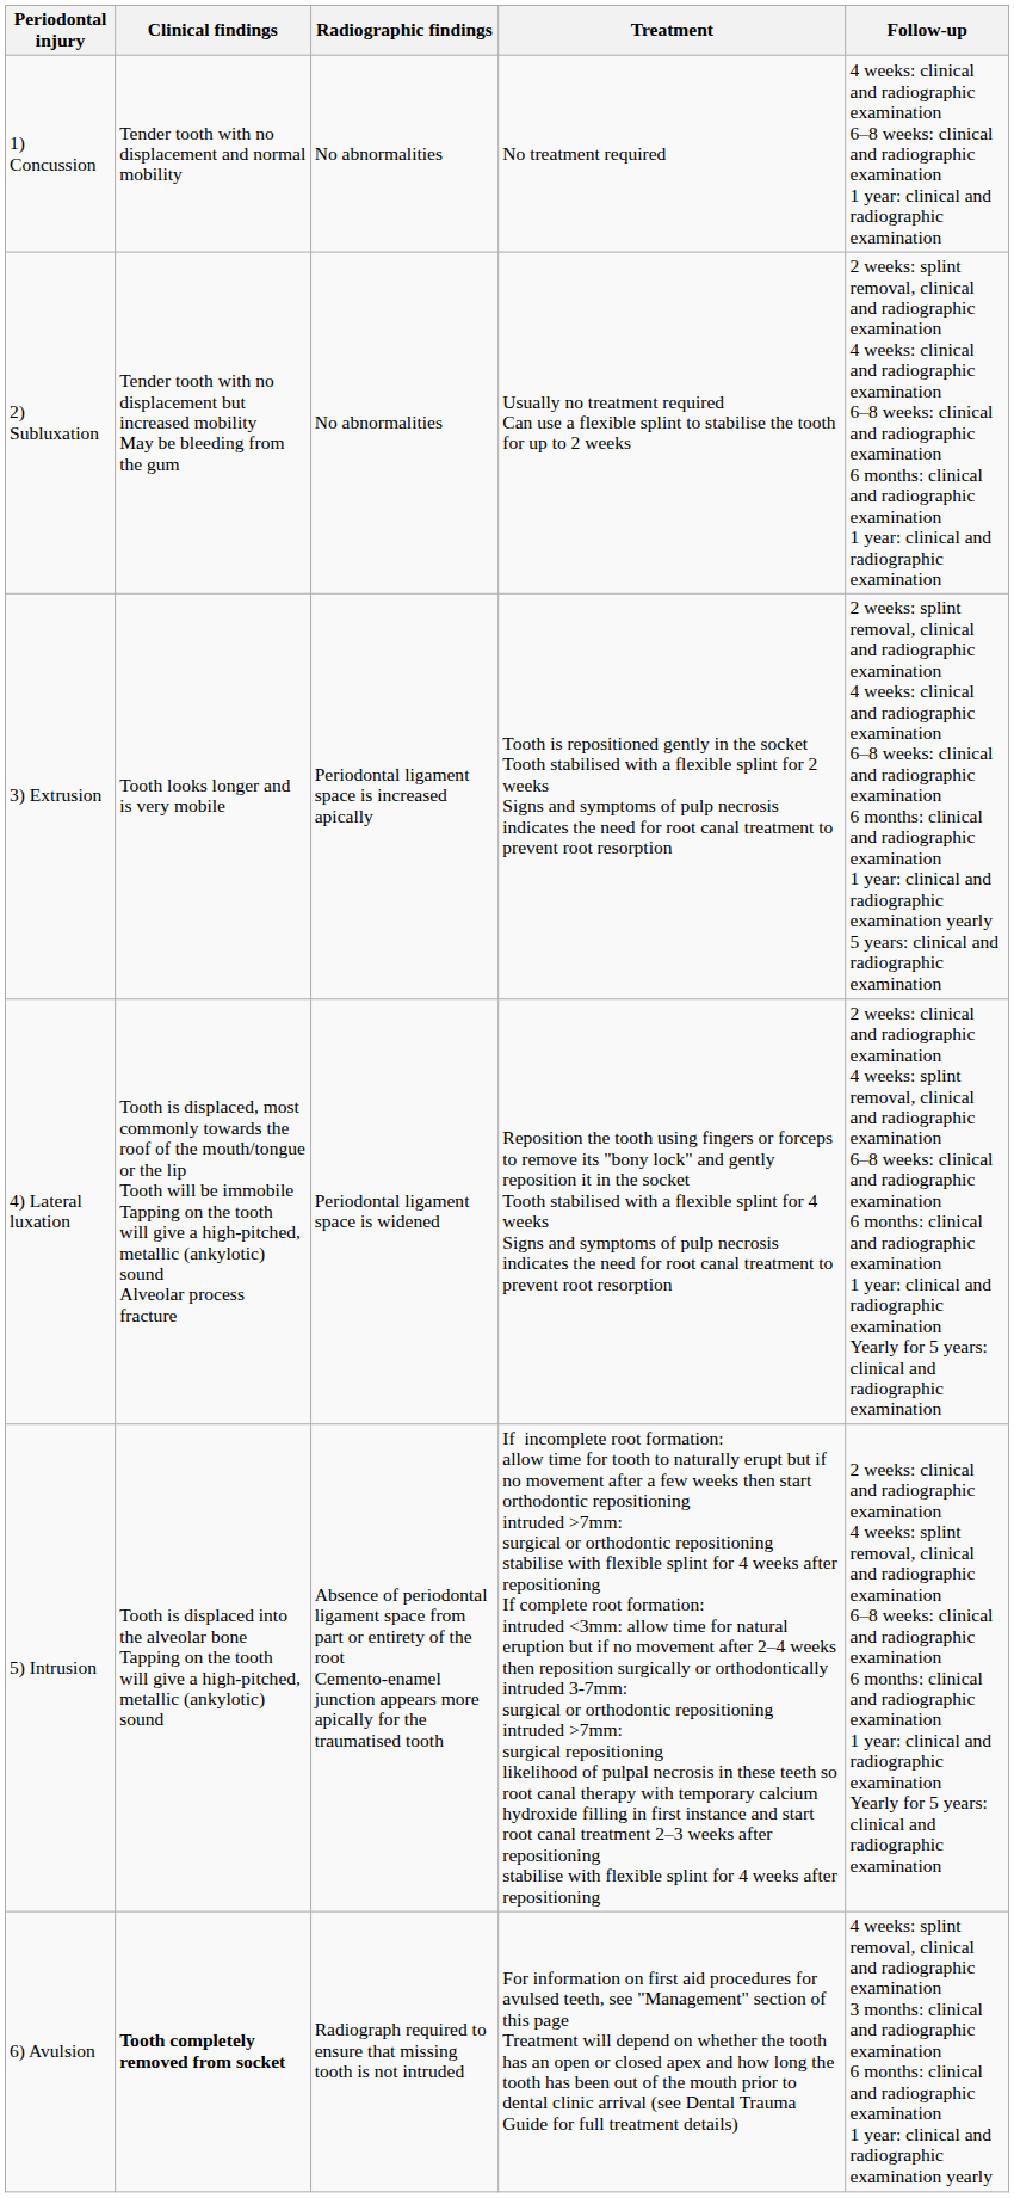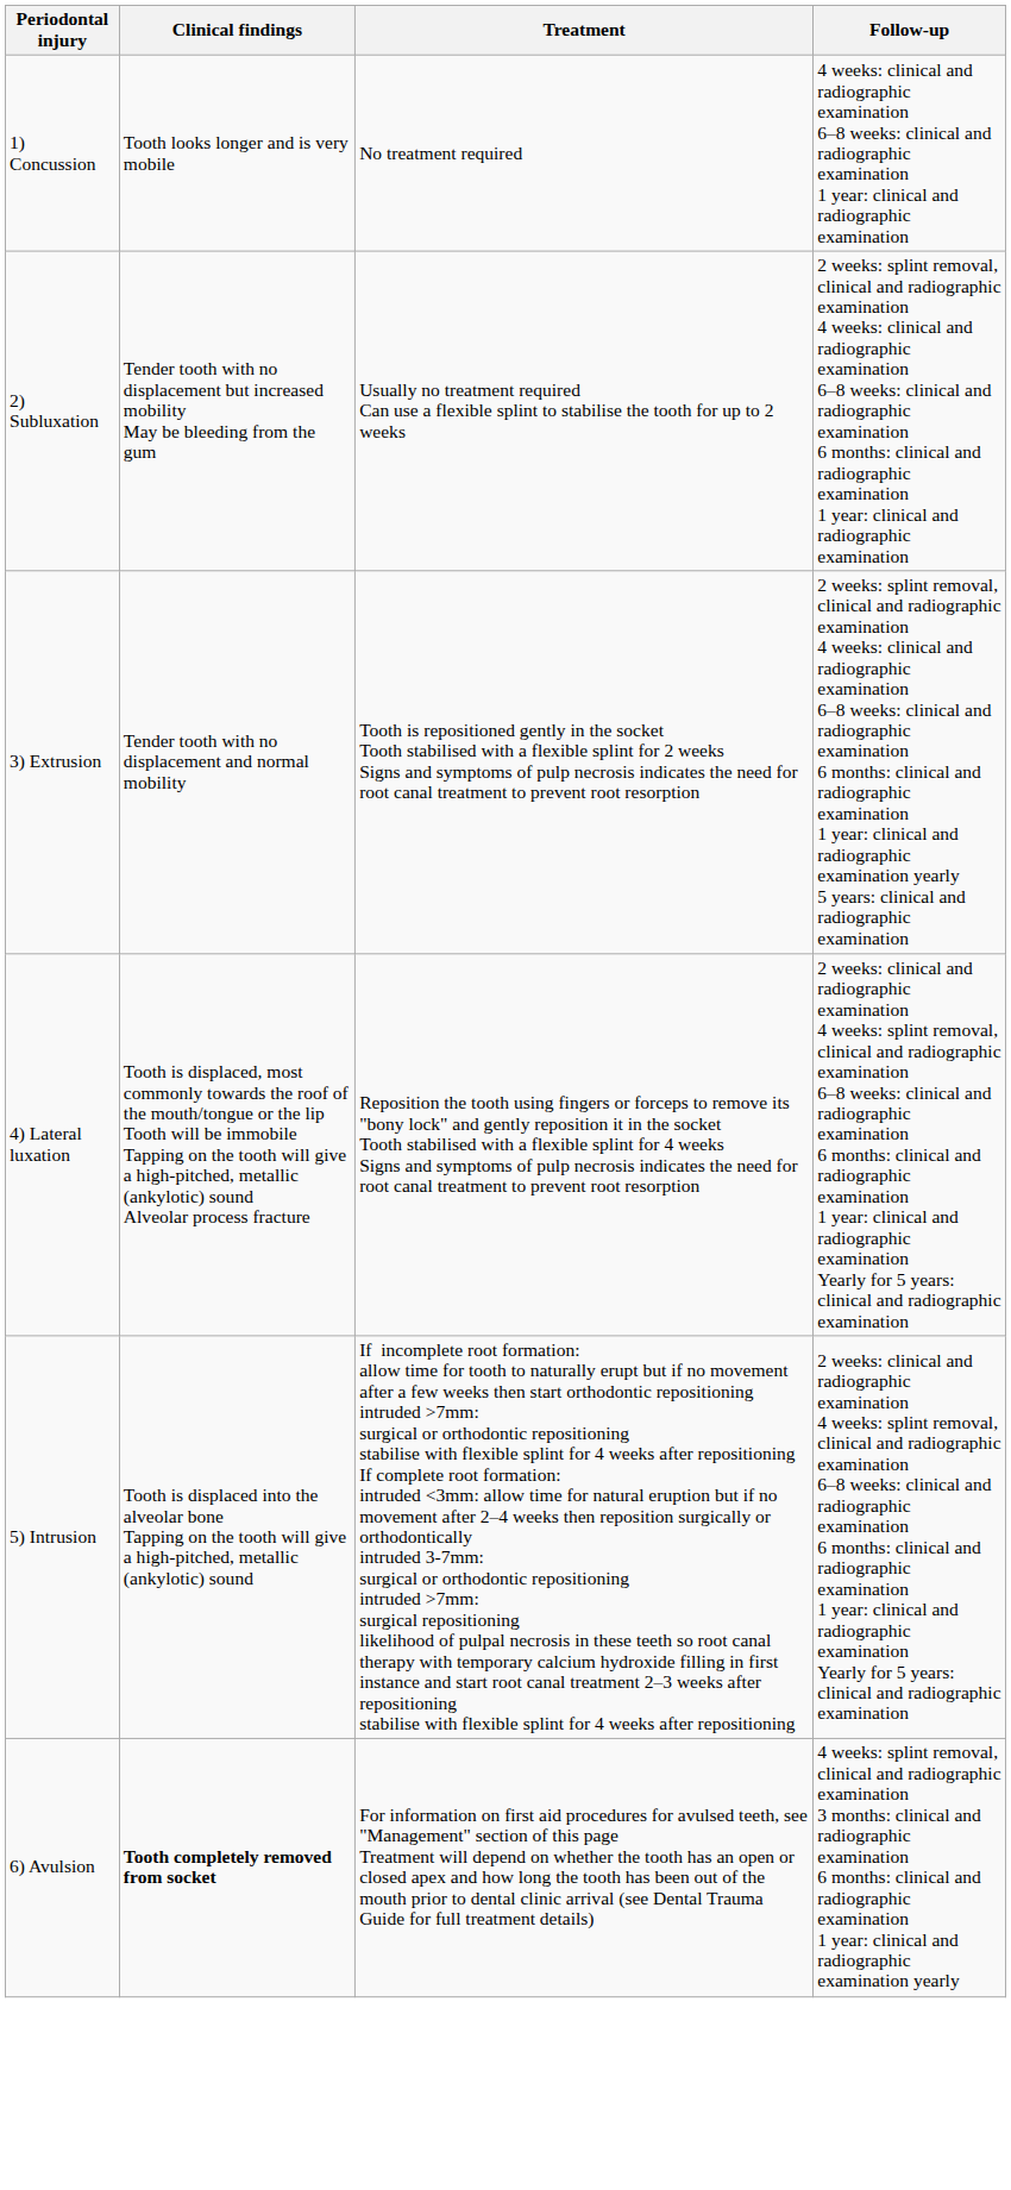 <table class="wikitable">
 <tr>
 <th>Periodontal injury</th>
 <th>Clinical findings</th>
-<th>Radiographic findings</th>
 <th>Treatment</th>
 <th>Follow-up</th>
 </tr>
 <tr>
 <td>1) Concussion</td>
-<td>Tender tooth with no displacement and normal mobility</td>
-<td>No abnormalities</td>
+<td>Tooth looks longer and is very mobile</td>
 <td>No treatment required</td>
 <td>4 weeks: clinical and radiographic examination<br>6–8 weeks: clinical and radiographic examination<br>1 year: clinical and radiographic examination</td>
 </tr>
 <tr>
 <td>2) Subluxation</td>
 <td>Tender tooth with no displacement but increased mobility<br>May be bleeding from the gum</td>
-<td>No abnormalities</td>
 <td>Usually no treatment required<br>Can use a flexible splint to stabilise the tooth for up to 2 weeks</td>
 <td>2 weeks: splint removal, clinical and radiographic examination<br>4 weeks: clinical and radiographic examination<br>6–8 weeks: clinical and radiographic examination<br>6 months: clinical and radiographic examination<br>1 year: clinical and radiographic examination</td>
 </tr>
 <tr>
 <td>3) Extrusion</td>
-<td>Tooth looks longer and is very mobile</td>
-<td>Periodontal ligament space is increased apically</td>
+<td>Tender tooth with no displacement and normal mobility</td>
 <td>Tooth is repositioned gently in the socket<br>Tooth stabilised with a flexible splint for 2 weeks<br>Signs and symptoms of pulp necrosis indicates the need for root  canal treatment to prevent root resorption</td>
 <td>2 weeks: splint removal, clinical and radiographic examination<br>4 weeks: clinical and radiographic examination<br>6–8 weeks: clinical and radiographic examination<br>6 months: clinical and radiographic examination<br>1 year: clinical and radiographic examination yearly<br>5 years: clinical and radiographic examination</td>
 </tr>
 <tr>
 <td>4) Lateral luxation</td>
 <td>Tooth is displaced, most commonly towards the roof of the mouth/tongue or the lip<br>Tooth will be immobile<br>Tapping on the tooth will give a high-pitched, metallic (ankylotic) sound<br>Alveolar process fracture</td>
-<td>Periodontal ligament space is widened</td>
 <td>Reposition the tooth using fingers or forceps to remove its "bony lock" and gently reposition it in the socket<br>Tooth stabilised with a flexible splint for 4 weeks<br>Signs and symptoms of pulp necrosis indicates the need for root  canal treatment to prevent root resorption</td>
 <td>2 weeks: clinical and radiographic examination<br>4 weeks: splint removal, clinical and radiographic examination<br>6–8 weeks: clinical and radiographic examination<br>6 months: clinical and radiographic examination<br>1 year: clinical and radiographic examination<br>Yearly for 5 years: clinical and radiographic examination</td>
 </tr>
 <tr>
 <td>5) Intrusion</td>
 <td>Tooth is displaced into the alveolar bone<br>Tapping on the tooth will give a high-pitched, metallic (ankylotic) sound</td>
-<td>Absence of periodontal ligament space from part or entirety of the root<br>Cemento-enamel junction appears more apically for the traumatised tooth</td>
 <td>If  incomplete root formation:<br>allow time for tooth to naturally erupt but if no movement after a  few weeks then start orthodontic repositioning<br>intruded >7mm:<br>surgical or orthodontic repositioning<br>stabilise with flexible splint for 4 weeks after repositioning<br>If complete root formation:<br>intruded <3mm: allow time for natural eruption but if no movement  after 2–4 weeks then reposition surgically or orthodontically<br>intruded 3-7mm:<br>surgical or orthodontic repositioning<br>intruded >7mm:<br>surgical repositioning<br>likelihood of pulpal necrosis in these teeth so root canal therapy  with temporary calcium hydroxide filling in first instance and start root  canal treatment 2–3 weeks after repositioning<br>stabilise with flexible splint for 4 weeks after repositioning</td>
 <td>2 weeks: clinical and radiographic examination<br>4 weeks: splint removal, clinical and radiographic examination<br>6–8 weeks: clinical and radiographic examination<br>6 months: clinical and radiographic examination<br>1 year: clinical and radiographic examination<br>Yearly for 5 years: clinical and radiographic examination</td>
 </tr>
 <tr>
 <td>6) Avulsion</td>
 <td><strong>Tooth completely removed from socket</strong></td>
-<td>Radiograph required to ensure that missing tooth is not intruded</td>
 <td>For information on first aid procedures for avulsed teeth, see "Management" section of this page<br>Treatment will depend on whether the tooth has an open or closed  apex and how long the tooth has been out of the mouth prior to dental clinic  arrival (see Dental Trauma Guide for full treatment details)</td>
 <td>4 weeks: splint removal, clinical and radiographic examination<br>3 months: clinical and radiographic examination<br>6 months: clinical and radiographic examination<br>1 year: clinical and radiographic examination yearly</td>
 </tr>
 </table>
